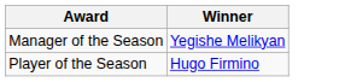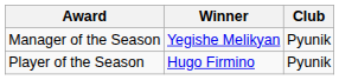 <table class="wikitable">
 <tr>
 <th>Award</th>
 <th>Winner</th>
+<th>Club</th>
 </tr>
 <tr>
 <td>Manager of the Season</td>
 <td> <a href='#'>Yegishe Melikyan</a></td>
+<td>Pyunik</td>
 </tr>
 <tr>
 <td>Player of the Season</td>
 <td> <a href='#'>Hugo Firmino</a></td>
+<td>Pyunik</td>
 </tr>
 </table>
